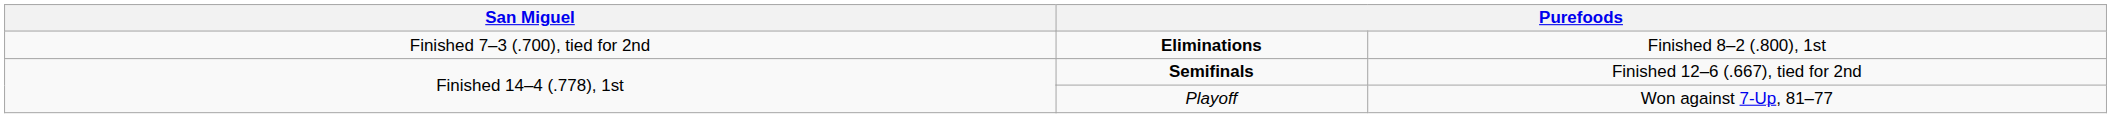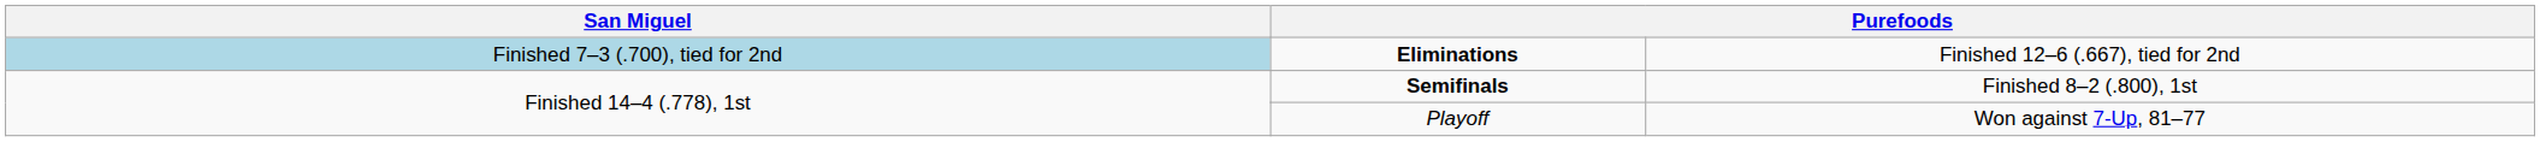 <table class="wikitable" style="width:100%;">
 <tr align=center>
 <th colspan="2" style="width:45%;"><a href='#'>San Miguel</a></th>
 <th colspan="2" style="width:45%;"><a href='#'>Purefoods</a></th>
 </tr>
 <tr align=center>
-<td>Finished 7–3 (.700), tied for 2nd</td>
+<td style="background: lightblue;">Finished 7–3 (.700), tied for 2nd</td>
 <td colspan=2><strong>Eliminations</strong></td>
-<td>Finished 8–2 (.800), 1st</td>
+<td>Finished 12–6 (.667), tied for 2nd</td>
 </tr>
 <tr align=center>
 <td rowspan=2>Finished 14–4 (.778), 1st</td>
 <td colspan=2><strong>Semifinals</strong></td>
-<td>Finished 12–6 (.667), tied for 2nd</td>
+<td>Finished 8–2 (.800), 1st</td>
 </tr>
 <tr align=center>
 <td colspan=2><em>Playoff</em></td>
 <td>Won against <a href='#'>7-Up</a>, 81–77</td>
 </tr>
 </table>
